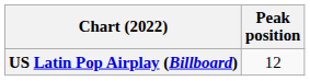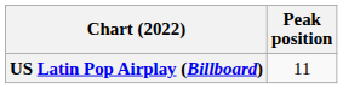 <table class="wikitable sortable plainrowheaders" style="text-align:center">
 <tr>
 <th scope="col">Chart (2022)</th>
 <th scope="col">Peak<br>position</th>
 </tr>
 <tr>
 <th scope="row">US <a href='#'>Latin Pop Airplay</a> (<em><a href='#'>Billboard</a></em>)</th>
-<td>12</td>
+<td>11</td>
 </tr>
 </table>
